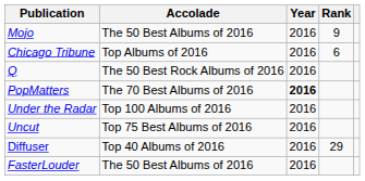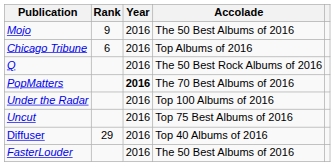 <table class="wikitable sortable">
 <tr>
 <th>Publication</th>
+<th>Rank</th>
+<th>Year</th>
 <th>Accolade</th>
-<th>Year</th>
-<th>Rank</th>
 <th class="unsortable"></th>
 </tr>
 <tr>
 <td><em><a href='#'>Mojo</a></em></td>
+<td style="text-align:center;">9</td>
+<td>2016</td>
 <td>The 50 Best Albums of 2016</td>
-<td>2016</td>
-<td style="text-align:center;">9</td>
 <td></td>
 </tr>
 <tr>
 <td><em><a href='#'>Chicago Tribune</a></em></td>
+<td style="text-align:center;">6</td>
+<td>2016</td>
 <td>Top Albums of 2016</td>
-<td>2016</td>
-<td style="text-align:center;">6</td>
 <td></td>
 </tr>
 <tr>
 <td><em><a href='#'>Q</a></em></td>
+<td></td>
+<td>2016</td>
 <td>The 50 Best Rock Albums of 2016</td>
-<td>2016</td>
-<td></td>
 <td></td>
 </tr>
 <tr>
 <td><em><a href='#'>PopMatters</a></em></td>
+<td></td>
+<td><strong>2016</strong></td>
 <td>The 70 Best Albums of 2016</td>
-<td><strong>2016</strong></td>
-<td></td>
 <td></td>
 </tr>
 <tr>
 <td><em><a href='#'>Under the Radar</a></em></td>
+<td></td>
+<td>2016</td>
 <td>Top 100 Albums of 2016</td>
-<td>2016</td>
-<td></td>
 <td></td>
 </tr>
 <tr>
 <td ! scope="row"><em><a href='#'>Uncut</a></em></td>
+<td></td>
+<td>2016</td>
 <td>Top 75 Best Albums of 2016</td>
-<td>2016</td>
-<td></td>
 <td></td>
 </tr>
 <tr>
 <td><a href='#'>Diffuser</a></td>
+<td align=center>29</td>
+<td>2016</td>
 <td>Top 40 Albums of 2016</td>
-<td>2016</td>
-<td align=center>29</td>
 <td></td>
 </tr>
 <tr>
 <td !scope="row"><em><a href='#'>FasterLouder</a></em></td>
+<td></td>
+<td>2016</td>
 <td>The 50 Best Albums of 2016</td>
-<td>2016</td>
-<td></td>
 <td></td>
 </tr>
 </table>
